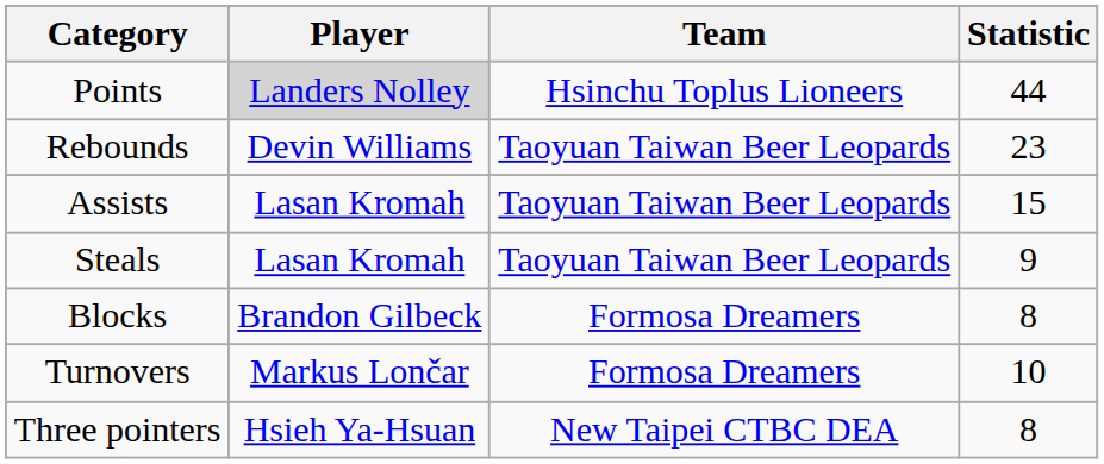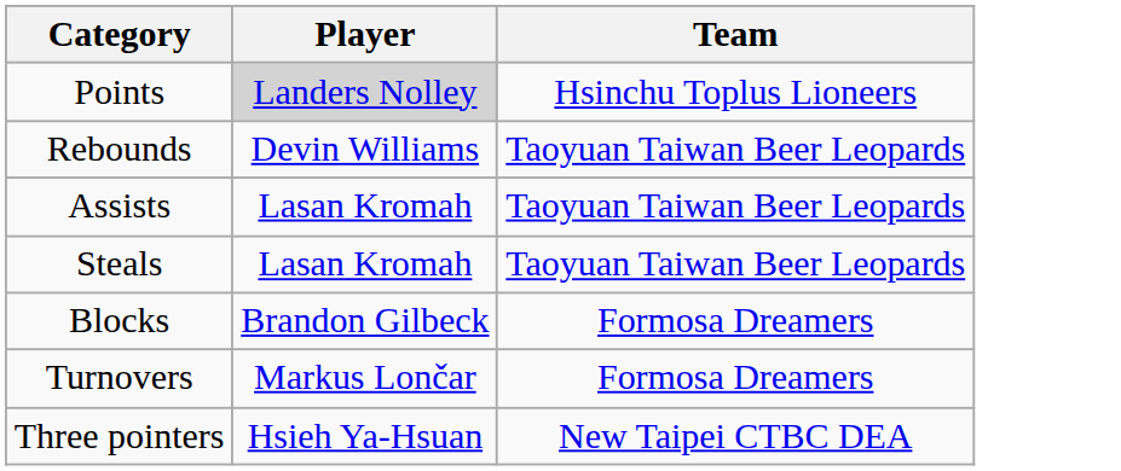 <table class="wikitable" style="text-align:center;">
 <tr>
 <th>Category</th>
 <th>Player</th>
 <th>Team</th>
-<th>Statistic</th>
 </tr>
 <tr>
 <td>Points</td>
 <td style="background: lightgrey;"><a href='#'>Landers Nolley</a></td>
 <td><a href='#'>Hsinchu Toplus Lioneers</a></td>
-<td>44</td>
 </tr>
 <tr>
 <td>Rebounds</td>
 <td><a href='#'>Devin Williams</a></td>
 <td><a href='#'>Taoyuan Taiwan Beer Leopards</a></td>
-<td>23</td>
 </tr>
 <tr>
 <td>Assists</td>
 <td><a href='#'>Lasan Kromah</a></td>
 <td><a href='#'>Taoyuan Taiwan Beer Leopards</a></td>
-<td>15</td>
 </tr>
 <tr>
 <td>Steals</td>
 <td><a href='#'>Lasan Kromah</a></td>
 <td><a href='#'>Taoyuan Taiwan Beer Leopards</a></td>
-<td>9</td>
 </tr>
 <tr>
 <td>Blocks</td>
 <td><a href='#'>Brandon Gilbeck</a></td>
 <td><a href='#'>Formosa Dreamers</a></td>
-<td>8</td>
 </tr>
 <tr>
 <td>Turnovers</td>
 <td><a href='#'>Markus Lončar</a></td>
 <td><a href='#'>Formosa Dreamers</a></td>
-<td>10</td>
 </tr>
 <tr>
 <td>Three pointers</td>
 <td><a href='#'>Hsieh Ya-Hsuan</a></td>
 <td><a href='#'>New Taipei CTBC DEA</a></td>
-<td>8</td>
 </tr>
 </table>
